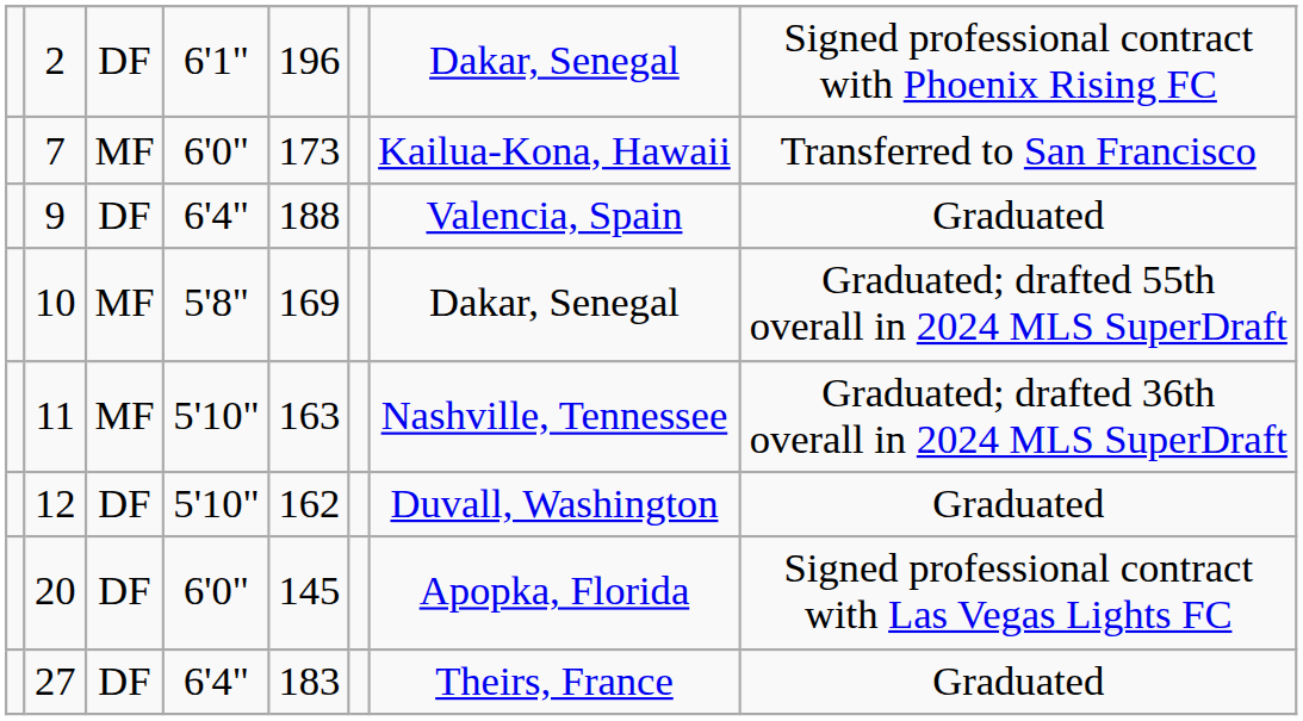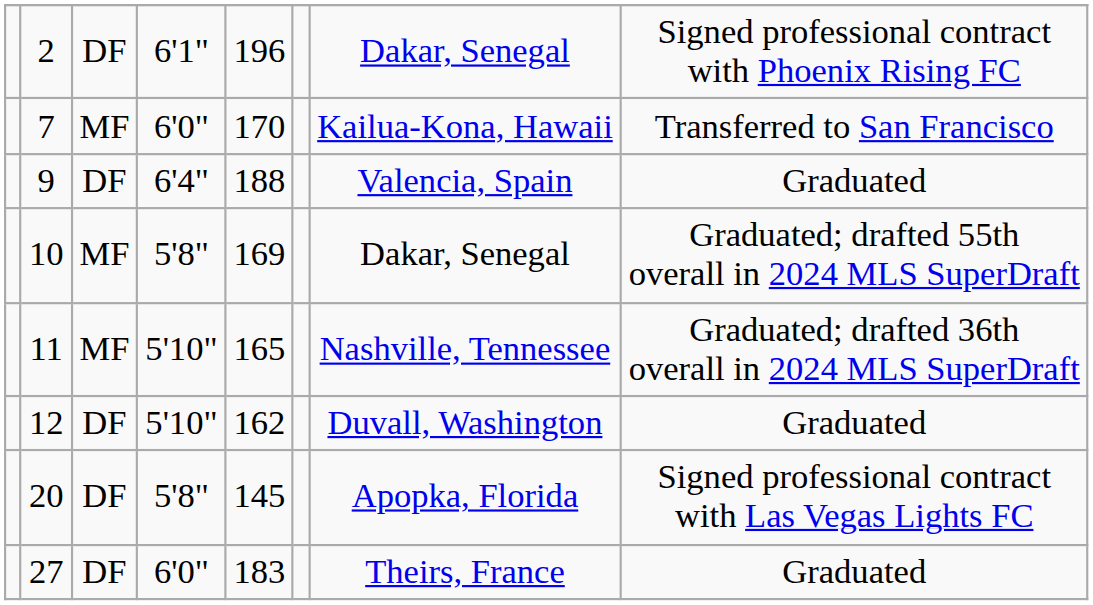 <table class="wikitable sortable" border="1" style="text-align: center;">
 <tr align=center>
 </tr>
 <tr>
 <td></td>
 <td>2</td>
 <td>DF</td>
 <td>6'1"</td>
 <td>196</td>
 <td></td>
 <td><a href='#'>Dakar, Senegal</a></td>
 <td>Signed professional contract<br>with <a href='#'>Phoenix Rising FC</a></td>
 </tr>
 <tr>
 <td></td>
 <td>7</td>
 <td>MF</td>
 <td>6'0"</td>
-<td>173</td>
+<td>170</td>
 <td></td>
 <td><a href='#'>Kailua-Kona, Hawaii</a></td>
 <td>Transferred to <a href='#'>San Francisco</a></td>
 </tr>
 <tr>
 <td></td>
 <td>9</td>
 <td>DF</td>
 <td>6'4"</td>
 <td>188</td>
 <td></td>
 <td><a href='#'>Valencia, Spain</a></td>
 <td>Graduated</td>
 </tr>
 <tr>
 <td></td>
 <td>10</td>
 <td>MF</td>
 <td>5'8"</td>
 <td>169</td>
 <td></td>
 <td>Dakar, Senegal</td>
 <td>Graduated; drafted 55th<br>overall in <a href='#'>2024 MLS SuperDraft</a></td>
 </tr>
 <tr>
 <td></td>
 <td>11</td>
 <td>MF</td>
 <td>5'10"</td>
-<td>163</td>
+<td>165</td>
 <td></td>
 <td><a href='#'>Nashville, Tennessee</a></td>
 <td>Graduated; drafted 36th<br>overall in <a href='#'>2024 MLS SuperDraft</a></td>
 </tr>
 <tr>
 <td></td>
 <td>12</td>
 <td>DF</td>
 <td>5'10"</td>
 <td>162</td>
 <td></td>
 <td><a href='#'>Duvall, Washington</a></td>
 <td>Graduated</td>
 </tr>
 <tr>
 <td></td>
 <td>20</td>
 <td>DF</td>
-<td>6'0"</td>
+<td>5'8"</td>
 <td>145</td>
 <td></td>
 <td><a href='#'>Apopka, Florida</a></td>
 <td>Signed professional contract<br>with <a href='#'>Las Vegas Lights FC</a></td>
 </tr>
 <tr>
 <td></td>
 <td>27</td>
 <td>DF</td>
-<td>6'4"</td>
+<td>6'0"</td>
 <td>183</td>
 <td></td>
 <td><a href='#'>Theirs, France</a></td>
 <td>Graduated</td>
 </tr>
 </table>
